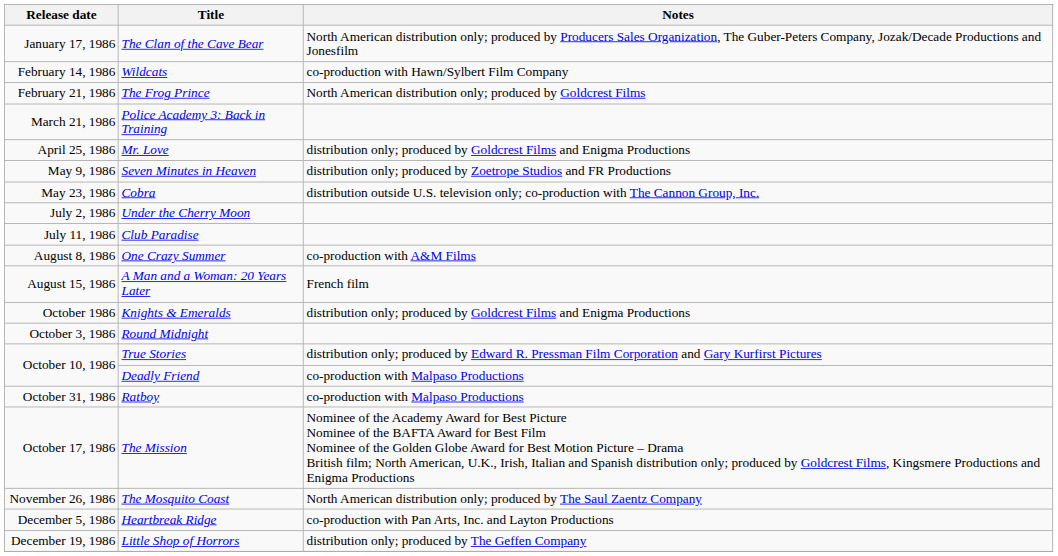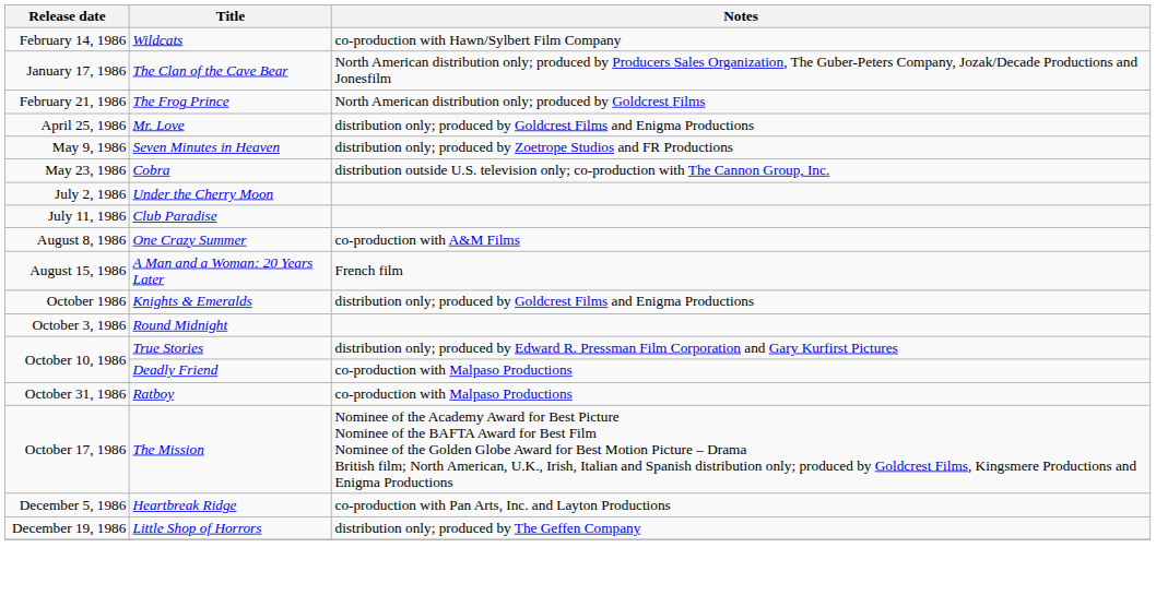 <table class="wikitable sortable" style="width:100%;">
 <tr>
 <th scope="col" style="width:130px;">Release date</th>
 <th>Title</th>
 <th>Notes</th>
 </tr>
 <tr>
+<td style="text-align:right;">February 14, 1986</td>
+<td><em><a href='#'>Wildcats</a></em></td>
+<td>co-production with Hawn/Sylbert Film Company</td>
+</tr>
+<tr>
 <td style="text-align:right;">January 17, 1986</td>
 <td><em><a href='#'>The Clan of the Cave Bear</a></em></td>
 <td>North American distribution only; produced by <a href='#'>Producers Sales Organization</a>, The Guber-Peters Company, Jozak/Decade Productions and Jonesfilm</td>
 </tr>
 <tr>
-<td style="text-align:right;">February 14, 1986</td>
-<td><em><a href='#'>Wildcats</a></em></td>
-<td>co-production with Hawn/Sylbert Film Company</td>
-</tr>
-<tr>
 <td style="text-align:right;">February 21, 1986</td>
 <td><em><a href='#'>The Frog Prince</a></em></td>
 <td>North American distribution only; produced by <a href='#'>Goldcrest Films</a></td>
-</tr>
-<tr>
-<td style="text-align:right;">March 21, 1986</td>
-<td><em><a href='#'>Police Academy 3: Back in Training</a></em></td>
-<td></td>
 </tr>
 <tr>
 <td style="text-align:right;">April 25, 1986</td>
 <td><em><a href='#'>Mr. Love</a></em></td>
 <td>distribution only; produced by <a href='#'>Goldcrest Films</a> and Enigma Productions</td>
 </tr>
 <tr>
 <td style="text-align:right;">May 9, 1986</td>
 <td><em><a href='#'>Seven Minutes in Heaven</a></em></td>
 <td>distribution only; produced by <a href='#'>Zoetrope Studios</a> and FR Productions</td>
 </tr>
 <tr>
 <td style="text-align:right;">May 23, 1986</td>
 <td><em><a href='#'>Cobra</a></em></td>
 <td>distribution outside U.S. television only; co-production with <a href='#'>The Cannon Group, Inc.</a></td>
 </tr>
 <tr>
 <td style="text-align:right;">July 2, 1986</td>
 <td><em><a href='#'>Under the Cherry Moon</a></em></td>
 <td></td>
 </tr>
 <tr>
 <td style="text-align:right;">July 11, 1986</td>
 <td><em><a href='#'>Club Paradise</a></em></td>
 <td></td>
 </tr>
 <tr>
 <td style="text-align:right;">August 8, 1986</td>
 <td><em><a href='#'>One Crazy Summer</a></em></td>
 <td>co-production with <a href='#'>A&M Films</a></td>
 </tr>
 <tr>
 <td style="text-align:right;">August 15, 1986</td>
 <td><em><a href='#'>A Man and a Woman: 20 Years Later</a></em></td>
 <td>French film</td>
 </tr>
 <tr>
 <td style="text-align:right;">October 1986</td>
 <td><em><a href='#'>Knights & Emeralds</a></em></td>
 <td>distribution only; produced by <a href='#'>Goldcrest Films</a> and Enigma Productions</td>
 </tr>
 <tr>
 <td style="text-align:right;">October 3, 1986</td>
 <td><em><a href='#'>Round Midnight</a></em></td>
 <td></td>
 </tr>
 <tr>
 <td rowspan="2" style="text-align:right;">October 10, 1986</td>
 <td><em><a href='#'>True Stories</a></em></td>
 <td>distribution only; produced by <a href='#'>Edward R. Pressman Film Corporation</a> and <a href='#'>Gary Kurfirst Pictures</a></td>
 </tr>
 <tr>
 <td><em><a href='#'>Deadly Friend</a></em></td>
 <td>co-production with <a href='#'>Malpaso Productions</a></td>
 </tr>
 <tr>
 <td style="text-align:right;">October 31, 1986</td>
 <td><em><a href='#'>Ratboy</a></em></td>
 <td>co-production with <a href='#'>Malpaso Productions</a></td>
 </tr>
 <tr>
 <td style="text-align:right;">October 17, 1986</td>
 <td><em><a href='#'>The Mission</a></em></td>
 <td>Nominee of the Academy Award for Best Picture<br>Nominee of the BAFTA Award for Best Film<br>Nominee of the Golden Globe Award for Best Motion Picture – Drama<br>British film; North American, U.K., Irish, Italian and Spanish distribution only; produced by <a href='#'>Goldcrest Films</a>, Kingsmere Productions and Enigma Productions</td>
 </tr>
 <tr>
-<td style="text-align:right;">November 26, 1986</td>
-<td><em><a href='#'>The Mosquito Coast</a></em></td>
-<td>North American distribution only; produced by <a href='#'>The Saul Zaentz Company</a></td>
-</tr>
-<tr>
 <td style="text-align:right;">December 5, 1986</td>
 <td><em><a href='#'>Heartbreak Ridge</a></em></td>
 <td>co-production with Pan Arts, Inc. and Layton Productions</td>
 </tr>
 <tr>
 <td style="text-align:right;">December 19, 1986</td>
 <td><em><a href='#'>Little Shop of Horrors</a></em></td>
 <td>distribution only; produced by <a href='#'>The Geffen Company</a></td>
 </tr>
 <tr>
 </tr>
 </table>
